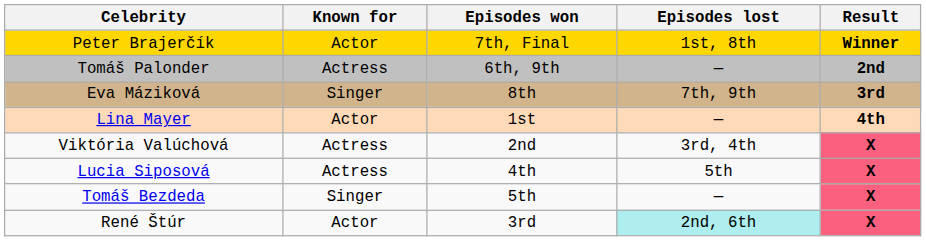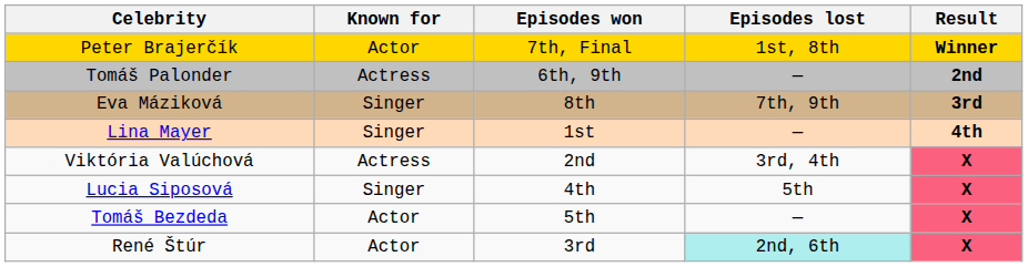 <table class="wikitable"; style="width:60%; text-align:center;">
 <tr>
 <th>Celebrity</th>
 <th>Known for</th>
 <th>Episodes won</th>
 <th>Episodes lost</th>
 <th>Result</th>
 </tr>
 <tr bgcolor=gold>
 <td>Peter Brajerčík</td>
 <td>Actor</td>
 <td>7th, Final</td>
 <td>1st, 8th</td>
 <td><strong>Winner</strong></td>
 </tr>
 <tr bgcolor=silver>
 <td>Tomáš Palonder</td>
 <td>Actress</td>
 <td>6th, 9th</td>
 <td>—</td>
 <td><strong>2nd</strong></td>
 </tr>
 <tr bgcolor=tan>
 <td>Eva Máziková</td>
 <td>Singer</td>
 <td>8th</td>
 <td>7th, 9th</td>
 <td><strong>3rd</strong></td>
 </tr>
 <tr bgcolor=peachpuff>
 <td><a href='#'>Lina Mayer</a></td>
-<td>Actor</td>
+<td>Singer</td>
 <td>1st</td>
 <td>—</td>
 <td><strong>4th</strong></td>
 </tr>
 <tr>
 <td>Viktória Valúchová</td>
 <td>Actress</td>
 <td>2nd</td>
 <td>3rd, 4th</td>
 <td bgcolor="#FB607F"><strong>X</strong></td>
 </tr>
 <tr>
 <td><a href='#'>Lucia Siposová</a></td>
-<td>Actress</td>
+<td>Singer</td>
 <td>4th</td>
 <td>5th</td>
 <td bgcolor="#FB607F"><strong>X</strong></td>
 </tr>
 <tr>
 <td><a href='#'>Tomáš Bezdeda</a></td>
-<td>Singer</td>
+<td>Actor</td>
 <td>5th</td>
 <td>—</td>
 <td bgcolor="#FB607F"><strong>X</strong></td>
 </tr>
 <tr>
 <td>René Štúr</td>
 <td>Actor</td>
 <td>3rd</td>
 <td style="background: paleturquoise;">2nd, 6th</td>
 <td bgcolor="#FB607F"><strong>X</strong></td>
 </tr>
 </table>
